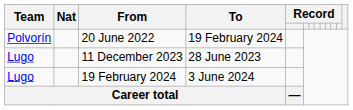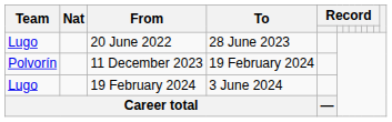 <table class="wikitable" style="text-align: center">
 <tr>
 <th rowspan="2">Team</th>
 <th rowspan="2">Nat</th>
 <th rowspan="2">From</th>
 <th rowspan="2">To</th>
 <th colspan="8">Record</th>
 <th rowspan=2></th>
 </tr>
 <tr>
 <th></th>
 <th></th>
 <th></th>
 <th></th>
 <th></th>
 <th></th>
 <th></th>
 <th></th>
 </tr>
 <tr>
-<td align="left"><a href='#'>Polvorín</a></td>
+<td align="left"><a href='#'>Lugo</a></td>
 <td></td>
 <td align=left>20 June 2022</td>
-<td align=left>19 February 2024<br></td>
+<td align=left>28 June 2023<br></td>
 <td></td>
 </tr>
 <tr>
-<td align="left"><a href='#'>Lugo</a></td>
+<td align="left"><a href='#'>Polvorín</a></td>
 <td></td>
 <td align=left>11 December 2023</td>
-<td align=left>28 June 2023<br></td>
+<td align=left>19 February 2024<br></td>
 <td></td>
 </tr>
 <tr>
 <td align="left"><a href='#'>Lugo</a></td>
 <td></td>
 <td align=left>19 February 2024</td>
 <td align=left>3 June 2024<br></td>
 <td></td>
 </tr>
 <tr>
 <th colspan=4>Career total<br></th>
 <th>—</th>
 </tr>
 </table>
